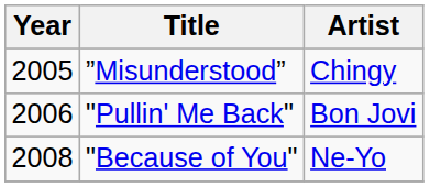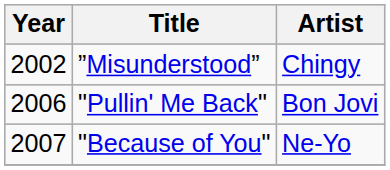 <table class="wikitable sortable">
 <tr>
 <th>Year</th>
 <th>Title</th>
 <th>Artist</th>
 </tr>
 <tr>
-<td>2005</td>
+<td>2002</td>
 <td>”<a href='#'>Misunderstood</a>”</td>
 <td><a href='#'>Chingy</a></td>
 </tr>
 <tr>
 <td>2006</td>
 <td>"<a href='#'>Pullin' Me Back</a>"</td>
 <td><a href='#'>Bon Jovi</a></td>
 </tr>
 <tr>
-<td>2008</td>
+<td>2007</td>
 <td>"<a href='#'>Because of You</a>"</td>
 <td><a href='#'>Ne-Yo</a></td>
 </tr>
 <tr>
 </tr>
 </table>
